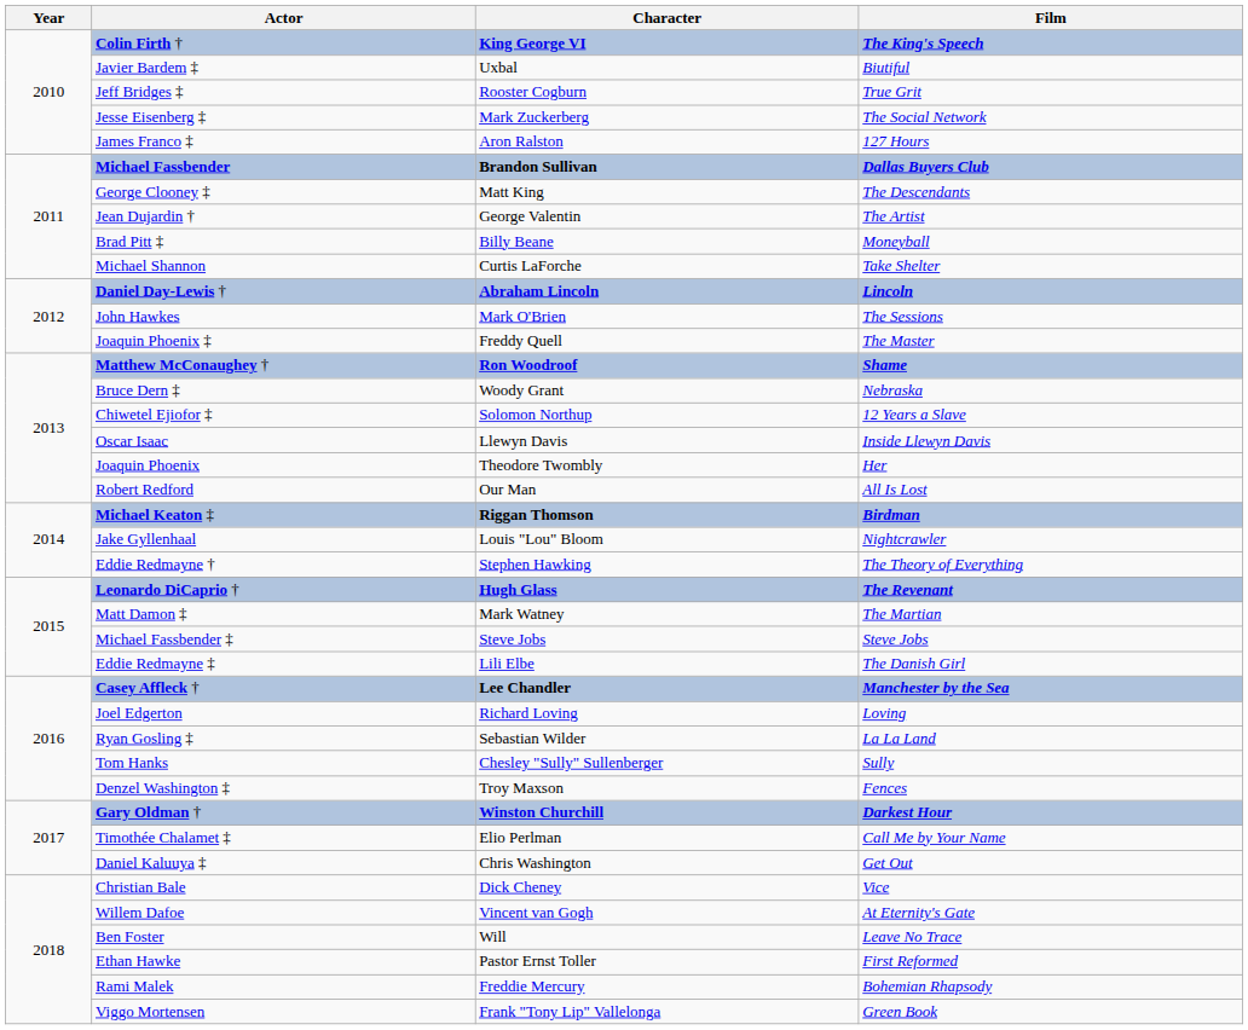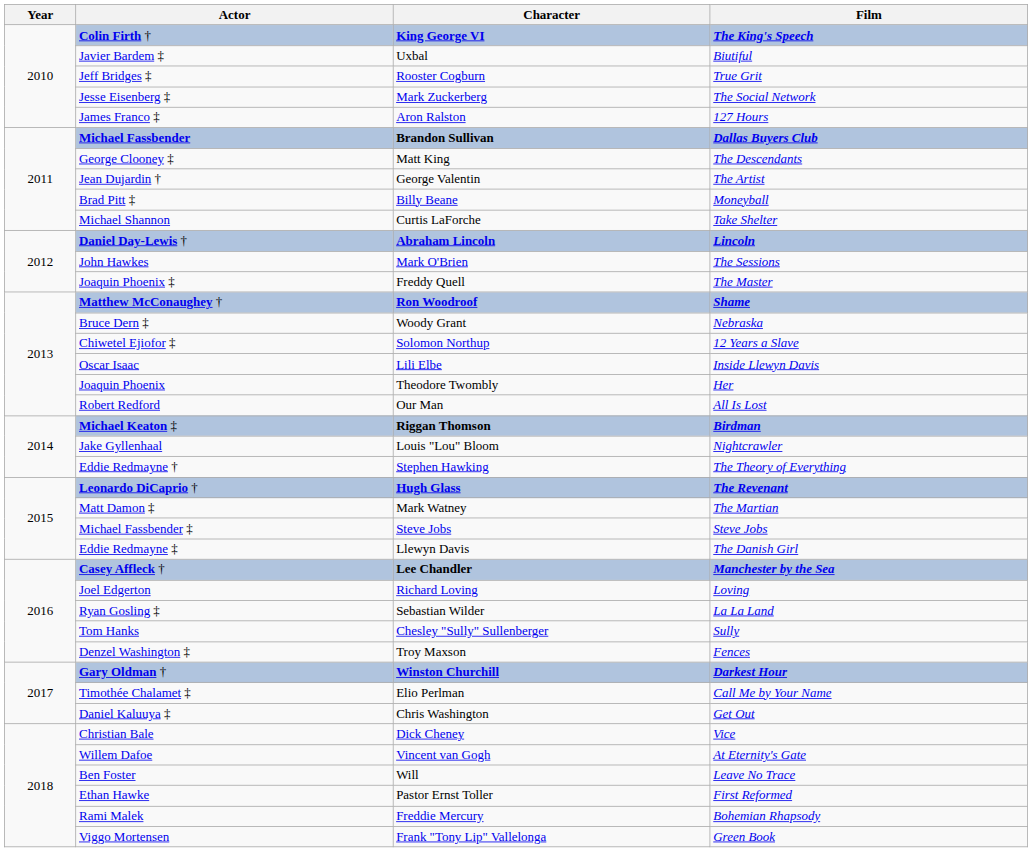 <table class="wikitable" style="width:100%;" cellpadding="5">
 <tr>
 <th style="width:7%;">Year</th>
 <th style="width:31%;">Actor</th>
 <th style="width:31%;">Character</th>
 <th style="width:31%;">Film</th>
 </tr>
 <tr>
 <td rowspan="5" style="text-align:center;">2010</td>
 <td style="background:#B0C4DE;"><strong><a href='#'>Colin Firth</a></strong> †</td>
 <td style="background:#B0C4DE;"><strong><a href='#'>King George VI</a></strong></td>
 <td style="background:#B0C4DE;"><strong><em><a href='#'>The King's Speech</a></em></strong></td>
 </tr>
 <tr>
 <td><a href='#'>Javier Bardem</a> ‡</td>
 <td>Uxbal</td>
 <td><em><a href='#'>Biutiful</a></em></td>
 </tr>
 <tr>
 <td><a href='#'>Jeff Bridges</a> ‡</td>
 <td><a href='#'>Rooster Cogburn</a></td>
 <td><em><a href='#'>True Grit</a></em></td>
 </tr>
 <tr>
 <td><a href='#'>Jesse Eisenberg</a> ‡</td>
 <td><a href='#'>Mark Zuckerberg</a></td>
 <td><em><a href='#'>The Social Network</a></em></td>
 </tr>
 <tr>
 <td><a href='#'>James Franco</a> ‡</td>
 <td><a href='#'>Aron Ralston</a></td>
 <td><em><a href='#'>127 Hours</a></em></td>
 </tr>
 <tr>
 <td rowspan="5" style="text-align:center;">2011</td>
 <td style="background:#B0C4DE;"><strong><a href='#'>Michael Fassbender</a></strong></td>
 <td style="background:#B0C4DE;"><strong>Brandon Sullivan</strong></td>
 <td style="background:#B0C4DE;"><strong><em><a href='#'>Dallas Buyers Club</a></em></strong></td>
 </tr>
 <tr>
 <td><a href='#'>George Clooney</a> ‡</td>
 <td>Matt King</td>
 <td><em><a href='#'>The Descendants</a></em></td>
 </tr>
 <tr>
 <td><a href='#'>Jean Dujardin</a> †</td>
 <td>George Valentin</td>
 <td><em><a href='#'>The Artist</a></em></td>
 </tr>
 <tr>
 <td><a href='#'>Brad Pitt</a> ‡</td>
 <td><a href='#'>Billy Beane</a></td>
 <td><em><a href='#'>Moneyball</a></em></td>
 </tr>
 <tr>
 <td><a href='#'>Michael Shannon</a></td>
 <td>Curtis LaForche</td>
 <td><em><a href='#'>Take Shelter</a></em></td>
 </tr>
 <tr>
 <td rowspan="3" style="text-align:center;">2012</td>
 <td style="background:#B0C4DE;"><strong><a href='#'>Daniel Day-Lewis</a></strong> †</td>
 <td style="background:#B0C4DE;"><strong><a href='#'>Abraham Lincoln</a></strong></td>
 <td style="background:#B0C4DE;"><strong><em><a href='#'>Lincoln</a></em></strong></td>
 </tr>
 <tr>
 <td><a href='#'>John Hawkes</a></td>
 <td><a href='#'>Mark O'Brien</a></td>
 <td><em><a href='#'>The Sessions</a></em></td>
 </tr>
 <tr>
 <td><a href='#'>Joaquin Phoenix</a> ‡</td>
 <td>Freddy Quell</td>
 <td><em><a href='#'>The Master</a></em></td>
 </tr>
 <tr>
 <td rowspan="6" style="text-align:center;">2013</td>
 <td style="background:#B0C4DE;"><strong><a href='#'>Matthew McConaughey</a></strong> †</td>
 <td style="background:#B0C4DE;"><strong><a href='#'>Ron Woodroof</a></strong></td>
 <td style="background:#B0C4DE;"><strong><em><a href='#'>Shame</a></em></strong></td>
 </tr>
 <tr>
 <td><a href='#'>Bruce Dern</a> ‡</td>
 <td>Woody Grant</td>
 <td><em><a href='#'>Nebraska</a></em></td>
 </tr>
 <tr>
 <td><a href='#'>Chiwetel Ejiofor</a> ‡</td>
 <td><a href='#'>Solomon Northup</a></td>
 <td><em><a href='#'>12 Years a Slave</a></em></td>
 </tr>
 <tr>
 <td><a href='#'>Oscar Isaac</a></td>
-<td>Llewyn Davis</td>
+<td><a href='#'>Lili Elbe</a></td>
 <td><em><a href='#'>Inside Llewyn Davis</a></em></td>
 </tr>
 <tr>
 <td><a href='#'>Joaquin Phoenix</a></td>
 <td>Theodore Twombly</td>
 <td><em><a href='#'>Her</a></em></td>
 </tr>
 <tr>
 <td><a href='#'>Robert Redford</a></td>
 <td>Our Man</td>
 <td><em><a href='#'>All Is Lost</a></em></td>
 </tr>
 <tr>
 <td rowspan="3" style="text-align:center;">2014</td>
 <td style="background:#B0C4DE;"><strong><a href='#'>Michael Keaton</a></strong> ‡</td>
 <td style="background:#B0C4DE;"><strong>Riggan Thomson</strong></td>
 <td style="background:#B0C4DE;"><strong><em><a href='#'>Birdman</a></em></strong></td>
 </tr>
 <tr>
 <td><a href='#'>Jake Gyllenhaal</a></td>
 <td>Louis "Lou" Bloom</td>
 <td><em><a href='#'>Nightcrawler</a></em></td>
 </tr>
 <tr>
 <td><a href='#'>Eddie Redmayne</a> †</td>
 <td><a href='#'>Stephen Hawking</a></td>
 <td><em><a href='#'>The Theory of Everything</a></em></td>
 </tr>
 <tr>
 <td rowspan="4" style="text-align:center;">2015</td>
 <td style="background:#B0C4DE;"><strong><a href='#'>Leonardo DiCaprio</a></strong> †</td>
 <td style="background:#B0C4DE;"><strong><a href='#'>Hugh Glass</a></strong></td>
 <td style="background:#B0C4DE;"><strong><em><a href='#'>The Revenant</a></em></strong></td>
 </tr>
 <tr>
 <td><a href='#'>Matt Damon</a> ‡</td>
 <td>Mark Watney</td>
 <td><em><a href='#'>The Martian</a></em></td>
 </tr>
 <tr>
 <td><a href='#'>Michael Fassbender</a> ‡</td>
 <td><a href='#'>Steve Jobs</a></td>
 <td><em><a href='#'>Steve Jobs</a></em></td>
 </tr>
 <tr>
 <td><a href='#'>Eddie Redmayne</a> ‡</td>
-<td><a href='#'>Lili Elbe</a></td>
+<td>Llewyn Davis</td>
 <td><em><a href='#'>The Danish Girl</a></em></td>
 </tr>
 <tr>
 <td rowspan="5" style="text-align:center;">2016</td>
 <td style="background:#B0C4DE;"><strong><a href='#'>Casey Affleck</a></strong> †</td>
 <td style="background:#B0C4DE;"><strong>Lee Chandler</strong></td>
 <td style="background:#B0C4DE;"><strong><em><a href='#'>Manchester by the Sea</a></em></strong></td>
 </tr>
 <tr>
 <td><a href='#'>Joel Edgerton</a></td>
 <td><a href='#'>Richard Loving</a></td>
 <td><em><a href='#'>Loving</a></em></td>
 </tr>
 <tr>
 <td><a href='#'>Ryan Gosling</a> ‡</td>
 <td>Sebastian Wilder</td>
 <td><em><a href='#'>La La Land</a></em></td>
 </tr>
 <tr>
 <td><a href='#'>Tom Hanks</a></td>
 <td><a href='#'>Chesley "Sully" Sullenberger</a></td>
 <td><em><a href='#'>Sully</a></em></td>
 </tr>
 <tr>
 <td><a href='#'>Denzel Washington</a> ‡</td>
 <td>Troy Maxson</td>
 <td><em><a href='#'>Fences</a></em></td>
 </tr>
 <tr>
 <td rowspan="3" style="text-align:center;">2017</td>
 <td style="background:#B0C4DE;"><strong><a href='#'>Gary Oldman</a></strong> †</td>
 <td style="background:#B0C4DE;"><strong><a href='#'>Winston Churchill</a></strong></td>
 <td style="background:#B0C4DE;"><strong><em><a href='#'>Darkest Hour</a></em></strong></td>
 </tr>
 <tr>
 <td><a href='#'>Timothée Chalamet</a> ‡</td>
 <td>Elio Perlman</td>
 <td><em><a href='#'>Call Me by Your Name</a></em></td>
 </tr>
 <tr>
 <td><a href='#'>Daniel Kaluuya</a> ‡</td>
 <td>Chris Washington</td>
 <td><em><a href='#'>Get Out</a></em></td>
 </tr>
 <tr>
 <td rowspan="6" style="text-align:center;">2018</td>
 <td><a href='#'>Christian Bale</a></td>
 <td><a href='#'>Dick Cheney</a></td>
 <td><em><a href='#'>Vice</a></em></td>
 </tr>
 <tr>
 <td><a href='#'>Willem Dafoe</a></td>
 <td><a href='#'>Vincent van Gogh</a></td>
 <td><em><a href='#'>At Eternity's Gate</a></em></td>
 </tr>
 <tr>
 <td><a href='#'>Ben Foster</a></td>
 <td>Will</td>
 <td><em><a href='#'>Leave No Trace</a></em></td>
 </tr>
 <tr>
 <td><a href='#'>Ethan Hawke</a></td>
 <td>Pastor Ernst Toller</td>
 <td><em><a href='#'>First Reformed</a></em></td>
 </tr>
 <tr>
 <td><a href='#'>Rami Malek</a></td>
 <td><a href='#'>Freddie Mercury</a></td>
 <td><em><a href='#'>Bohemian Rhapsody</a></em></td>
 </tr>
 <tr>
 <td><a href='#'>Viggo Mortensen</a></td>
 <td><a href='#'>Frank "Tony Lip" Vallelonga</a></td>
 <td><em><a href='#'>Green Book</a></em></td>
 </tr>
 </table>
